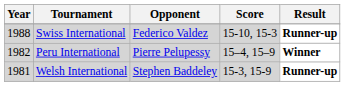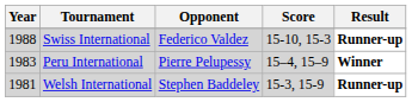 <table class="sortable wikitable" style="font-size: 90%;">
 <tr>
 <th>Year</th>
 <th>Tournament</th>
 <th>Opponent</th>
 <th>Score</th>
 <th>Result</th>
 </tr>
 <tr style="background:#D5D5D5">
 </tr>
 <tr style="background:#D5D5D5">
 <td align="center">1988</td>
 <td align="left"><a href='#'>Swiss International</a></td>
 <td align="left">  <a href='#'>Federico Valdez</a></td>
 <td align="left">15-10, 15-3</td>
 <td style="text-align:left; background:white"> <strong>Runner-up</strong></td>
 </tr>
 <tr style="background:#D5D5D5">
-<td align="center">1982</td>
+<td align="center">1983</td>
 <td align="left"><a href='#'>Peru International</a></td>
 <td align="left"> <a href='#'>Pierre Pelupessy</a></td>
 <td align="left">15–4, 15–9</td>
 <td style="text-align:left; background:white"> <strong>Winner</strong></td>
 </tr>
 <tr style="background:#D5D5D5">
 <td align="center">1981</td>
 <td align="left"><a href='#'>Welsh International</a></td>
 <td align="left"> <a href='#'>Stephen Baddeley</a></td>
 <td align="left">15-3, 15-9</td>
 <td style="text-align:left; background:white"> <strong>Runner-up</strong></td>
 </tr>
 </table>
